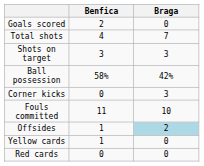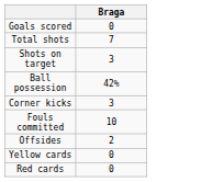 <table class="wikitable" style="text-align:center">
 <tr>
 <th width="100"></th>
-<th width="100">Benfica</th>
 <th width="100">Braga</th>
 </tr>
 <tr>
 <td>Goals scored</td>
-<td>2</td>
 <td>0</td>
 </tr>
 <tr>
 <td>Total shots</td>
-<td>4</td>
 <td>7</td>
 </tr>
 <tr>
 <td>Shots on target</td>
 <td>3</td>
-<td>3</td>
 </tr>
 <tr>
 <td>Ball possession</td>
-<td>58%</td>
 <td>42%</td>
 </tr>
 <tr>
 <td>Corner kicks</td>
-<td>0</td>
 <td>3</td>
 </tr>
 <tr>
 <td>Fouls committed</td>
-<td>11</td>
 <td>10</td>
 </tr>
 <tr>
 <td>Offsides</td>
-<td>1</td>
-<td style="background: lightblue;">2</td>
+<td>2</td>
 </tr>
 <tr>
 <td>Yellow cards</td>
-<td>1</td>
 <td>0</td>
 </tr>
 <tr>
 <td>Red cards</td>
 <td>0</td>
-<td>0</td>
 </tr>
 </table>
